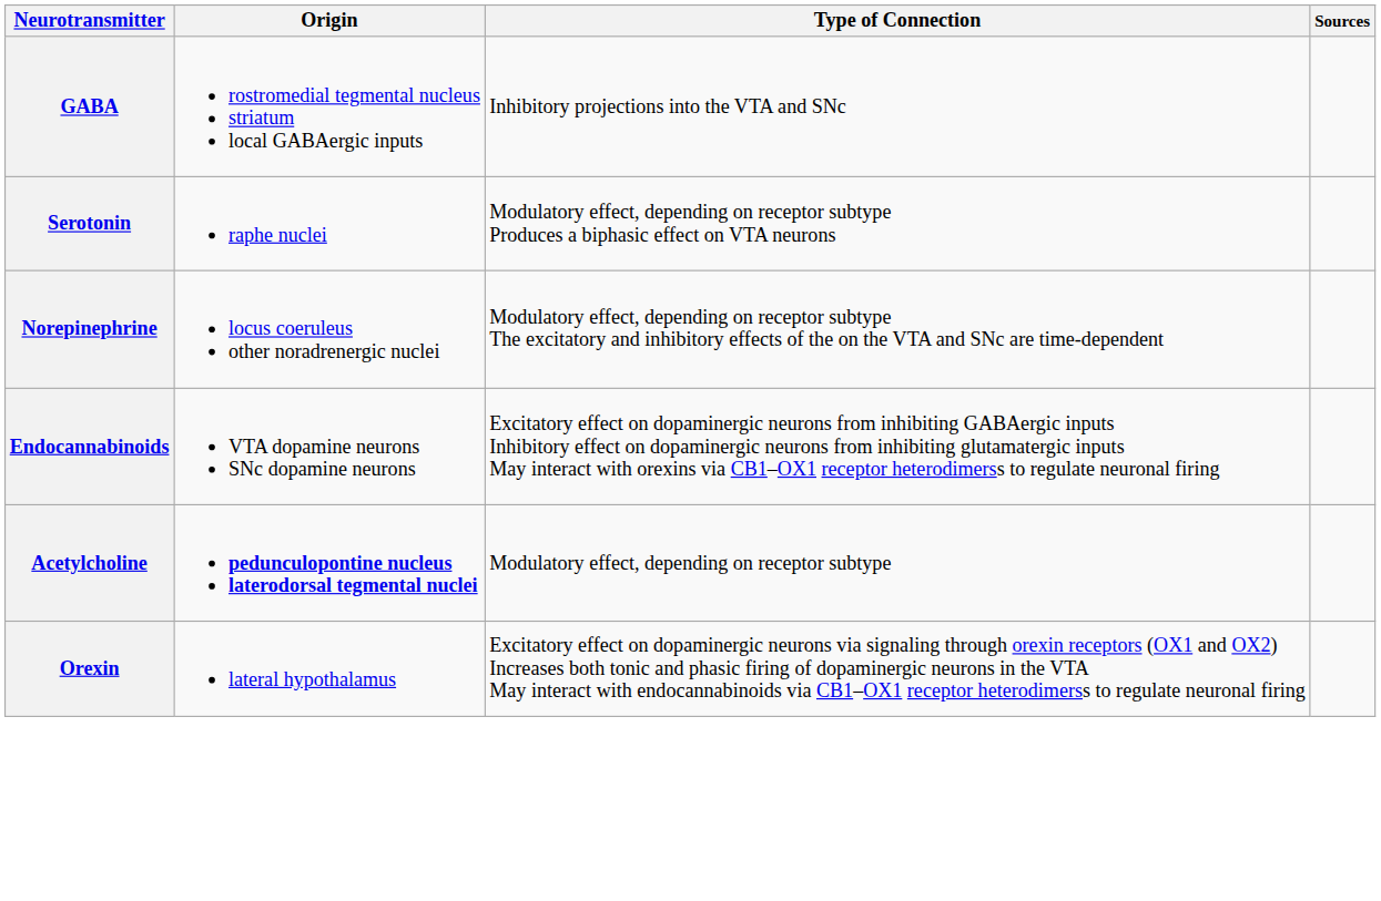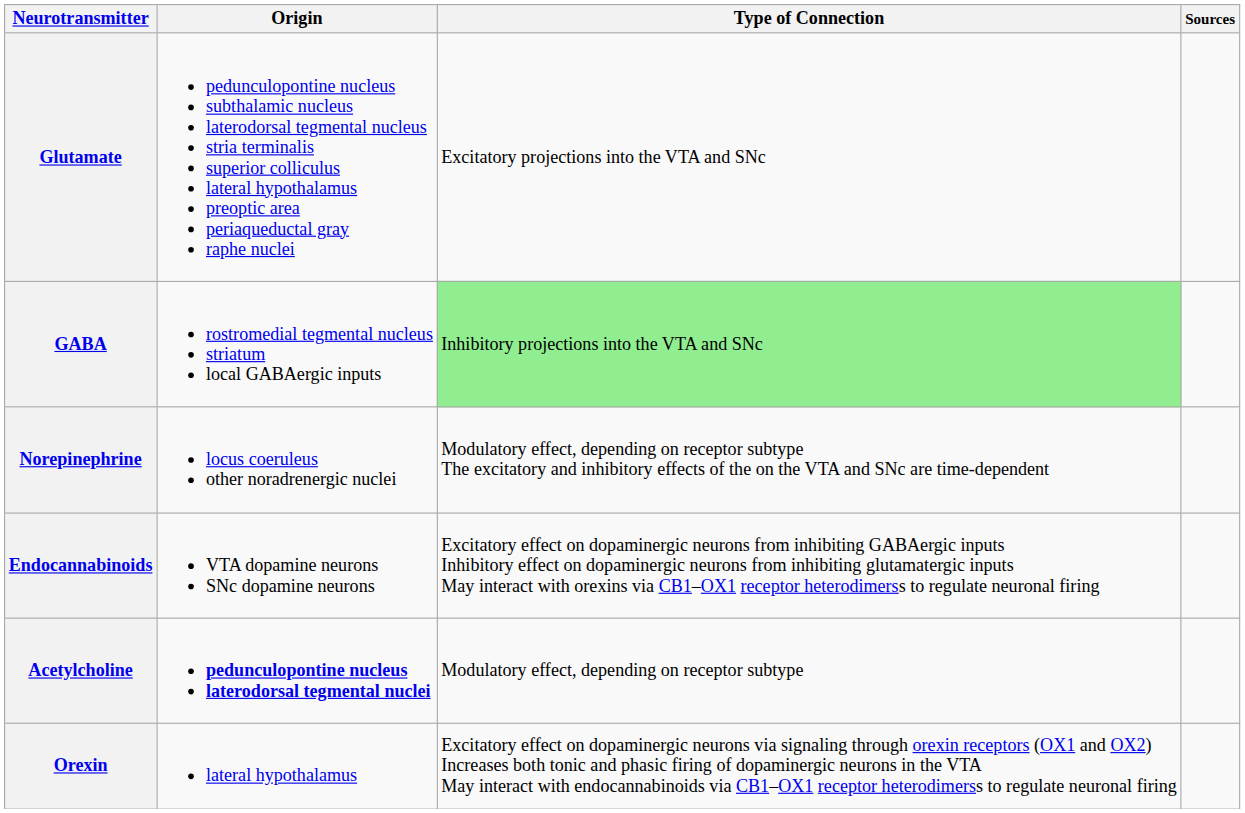 <table class="wikitable">
 <tr>
 <th scope="col"><a href='#'>Neurotransmitter</a></th>
 <th scope="col">Origin</th>
 <th scope="col">Type of Connection</th>
 <th scope="col"><small>Sources</small></th>
 </tr>
 <tr>
-<th scope="row"><a href='#'>GABA</a></th>
-<td><br><ul><li><a href='#'>rostromedial tegmental nucleus</a></li><li><a href='#'>striatum</a></li><li>local GABAergic inputs</li></ul></td>
-<td>Inhibitory projections into the VTA and SNc</td>
+<th scope="row"><a href='#'>Glutamate</a></th>
+<td><br><ul><li><a href='#'>pedunculopontine nucleus</a></li><li><a href='#'>subthalamic nucleus</a></li><li><a href='#'>laterodorsal tegmental nucleus</a></li><li><a href='#'>stria terminalis</a></li><li><a href='#'>superior colliculus</a></li><li><a href='#'>lateral hypothalamus</a></li><li><a href='#'>preoptic area</a></li><li><a href='#'>periaqueductal gray</a></li><li><a href='#'>raphe nuclei</a></li></ul></td>
+<td>Excitatory projections into the VTA and SNc</td>
 <td></td>
 </tr>
 <tr>
-<th scope="row"><a href='#'>Serotonin</a></th>
-<td><br><ul><li><a href='#'>raphe nuclei</a></li></ul></td>
-<td>Modulatory effect, depending on receptor subtype<br>Produces a biphasic effect on VTA neurons</td>
+<th scope="row"><a href='#'>GABA</a></th>
+<td><br><ul><li><a href='#'>rostromedial tegmental nucleus</a></li><li><a href='#'>striatum</a></li><li>local GABAergic inputs</li></ul></td>
+<td style="background: lightgreen;">Inhibitory projections into the VTA and SNc</td>
 <td></td>
 </tr>
 <tr>
 <th scope="row"><a href='#'>Norepinephrine</a></th>
 <td><br><ul><li><a href='#'>locus coeruleus</a></li><li>other noradrenergic nuclei</li></ul></td>
 <td>Modulatory effect, depending on receptor subtype<br>The excitatory and inhibitory effects of the  on the VTA and SNc are time-dependent</td>
 <td></td>
 </tr>
 <tr>
 <th scope="row"><a href='#'>Endocannabinoids</a></th>
 <td><br><ul><li>VTA dopamine neurons</li><li>SNc dopamine neurons</li></ul></td>
 <td>Excitatory effect on dopaminergic neurons from inhibiting GABAergic inputs<br> Inhibitory effect on dopaminergic neurons from inhibiting glutamatergic inputs<br> May interact with orexins via <a href='#'>CB1</a>–<a href='#'>OX1</a> <a href='#'>receptor heterodimers</a>s to regulate neuronal firing</td>
 <td></td>
 </tr>
 <tr>
 <th scope="row"><a href='#'>Acetylcholine</a></th>
 <td><strong><br><ul><li><a href='#'>pedunculopontine nucleus</a></li><li><a href='#'>laterodorsal tegmental nuclei</a></li></ul></strong></td>
 <td>Modulatory effect, depending on receptor subtype</td>
 <td></td>
 </tr>
 <tr>
 <th scope="row"><a href='#'>Orexin</a></th>
 <td><br><ul><li><a href='#'>lateral hypothalamus</a></li></ul></td>
 <td>Excitatory effect on dopaminergic neurons via signaling through <a href='#'>orexin receptors</a> (<a href='#'>OX1</a> and <a href='#'>OX2</a>)<br>Increases both tonic and phasic firing of dopaminergic neurons in the VTA<br>May interact with endocannabinoids via <a href='#'>CB1</a>–<a href='#'>OX1</a> <a href='#'>receptor heterodimers</a>s to regulate neuronal firing</td>
 <td></td>
 </tr>
 </table>
